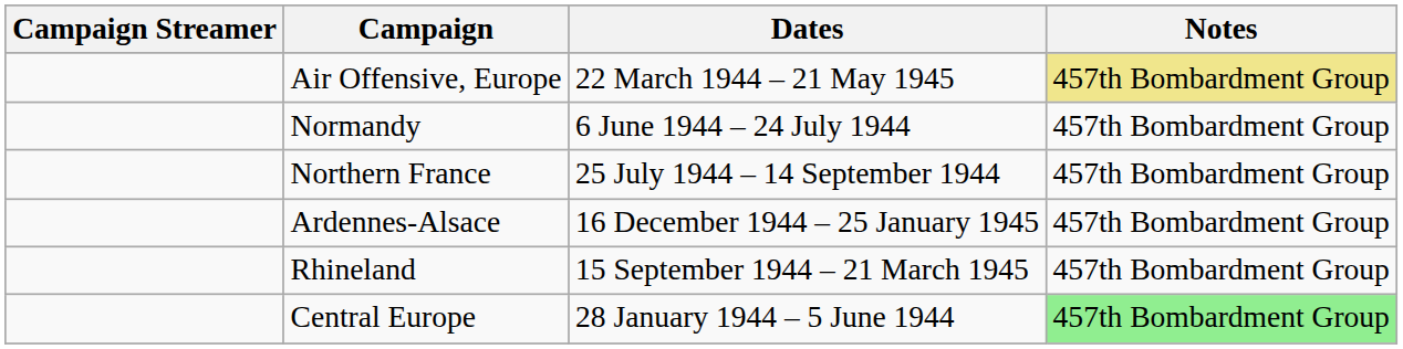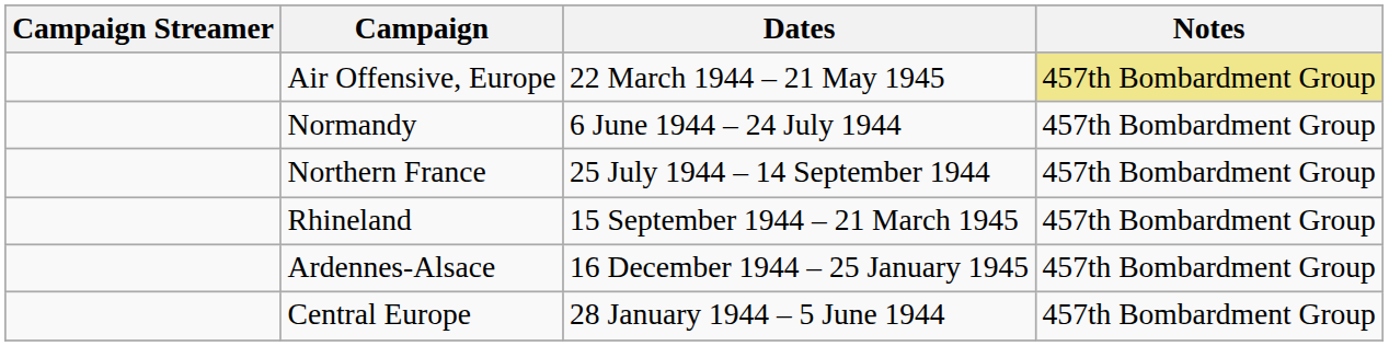 <table class="wikitable">
 <tr style="background:#efefef;">
 <th>Campaign Streamer</th>
 <th>Campaign</th>
 <th>Dates</th>
 <th>Notes</th>
 </tr>
 <tr>
 <td></td>
 <td>Air Offensive, Europe</td>
 <td>22 March 1944 – 21 May 1945</td>
 <td style="background: khaki;">457th Bombardment Group</td>
 </tr>
 <tr>
 <td></td>
 <td>Normandy</td>
 <td>6 June 1944 – 24 July 1944</td>
 <td>457th Bombardment Group</td>
 </tr>
 <tr>
 <td></td>
 <td>Northern France</td>
 <td>25 July 1944 – 14 September 1944</td>
 <td>457th Bombardment Group</td>
 </tr>
 <tr>
 <td></td>
+<td>Rhineland</td>
+<td>15 September 1944 – 21 March 1945</td>
+<td>457th Bombardment Group</td>
+</tr>
+<tr>
+<td></td>
 <td>Ardennes-Alsace</td>
 <td>16 December 1944 – 25 January 1945</td>
 <td>457th Bombardment Group</td>
 </tr>
 <tr>
 <td></td>
-<td>Rhineland</td>
-<td>15 September 1944 – 21 March 1945</td>
+<td>Central Europe</td>
+<td>28 January 1944 – 5 June 1944</td>
 <td>457th Bombardment Group</td>
 </tr>
-<tr>
-<td></td>
-<td>Central Europe</td>
-<td>28 January 1944 – 5 June 1944</td>
-<td style="background: lightgreen;">457th Bombardment Group</td>
-</tr>
 </table>
